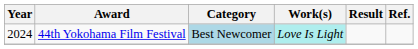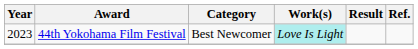 <table class="wikitable">
 <tr>
 <th>Year</th>
 <th>Award</th>
 <th>Category</th>
 <th>Work(s)</th>
 <th>Result</th>
 <th>Ref.</th>
 </tr>
 <tr>
-<td>2024</td>
+<td>2023</td>
 <td><a href='#'>44th Yokohama Film Festival</a></td>
-<td style="background: lightblue;">Best Newcomer</td>
+<td>Best Newcomer</td>
 <td style="background: paleturquoise;"><em>Love Is Light</em></td>
 <td></td>
 <td></td>
 </tr>
 <tr>
 </tr>
 </table>
